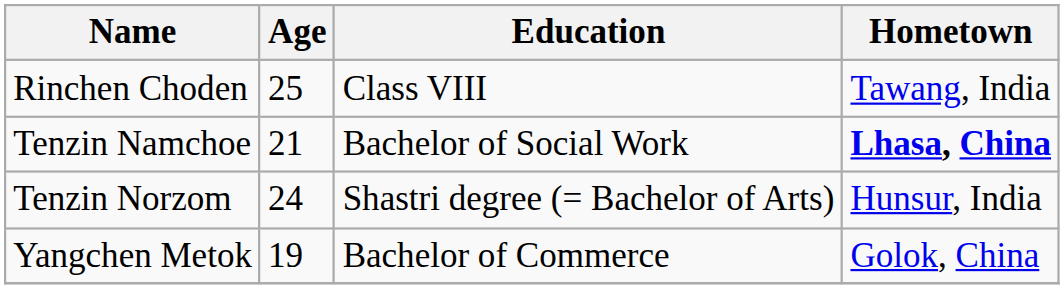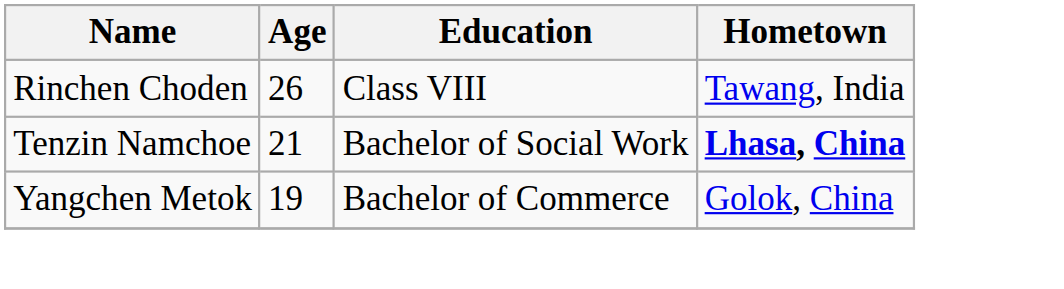 <table class="wikitable" border="1">
 <tr>
 <th>Name</th>
 <th>Age</th>
 <th>Education</th>
 <th>Hometown</th>
 </tr>
 <tr>
 <td>Rinchen Choden</td>
-<td>25</td>
+<td>26</td>
 <td>Class VIII</td>
 <td><a href='#'>Tawang</a>, India</td>
 </tr>
 <tr>
 <td>Tenzin Namchoe</td>
 <td>21</td>
 <td>Bachelor of Social Work</td>
 <td><strong><a href='#'>Lhasa</a>, <a href='#'>China</a></strong></td>
 </tr>
 <tr>
-<td>Tenzin Norzom</td>
-<td>24</td>
-<td>Shastri degree (= Bachelor of Arts)</td>
-<td><a href='#'>Hunsur</a>, India</td>
-</tr>
-<tr>
 <td>Yangchen Metok</td>
 <td>19</td>
 <td>Bachelor of Commerce</td>
 <td><a href='#'>Golok</a>, <a href='#'>China</a></td>
 </tr>
 <tr>
 </tr>
 </table>
